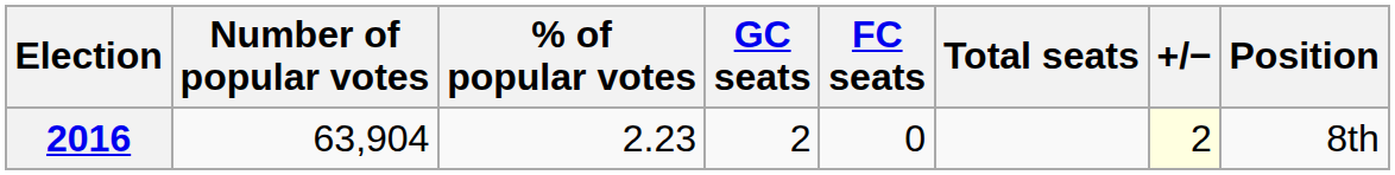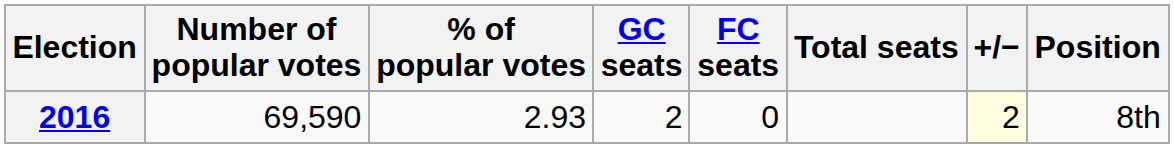 <table class="wikitable" style="text-align: right;">
 <tr align=center>
 <th><strong>Election</strong></th>
 <th>Number of<br>popular votes</th>
 <th>% of<br>popular votes</th>
 <th><a href='#'>GC</a><br>seats</th>
 <th><a href='#'>FC</a><br>seats</th>
 <th>Total seats</th>
 <th>+/−</th>
 <th>Position</th>
 </tr>
 <tr>
 <th><a href='#'>2016</a></th>
-<td>63,904</td>
-<td>2.23</td>
+<td>69,590</td>
+<td>2.93</td>
 <td>2</td>
 <td>0</td>
 <td></td>
 <td style="background: lightyellow;">2</td>
 <td>8th</td>
 </tr>
 </table>
